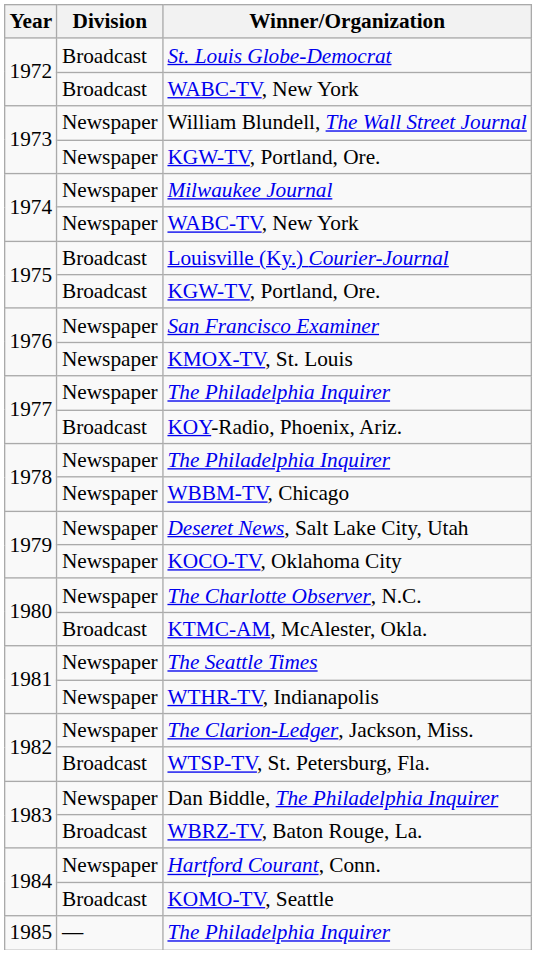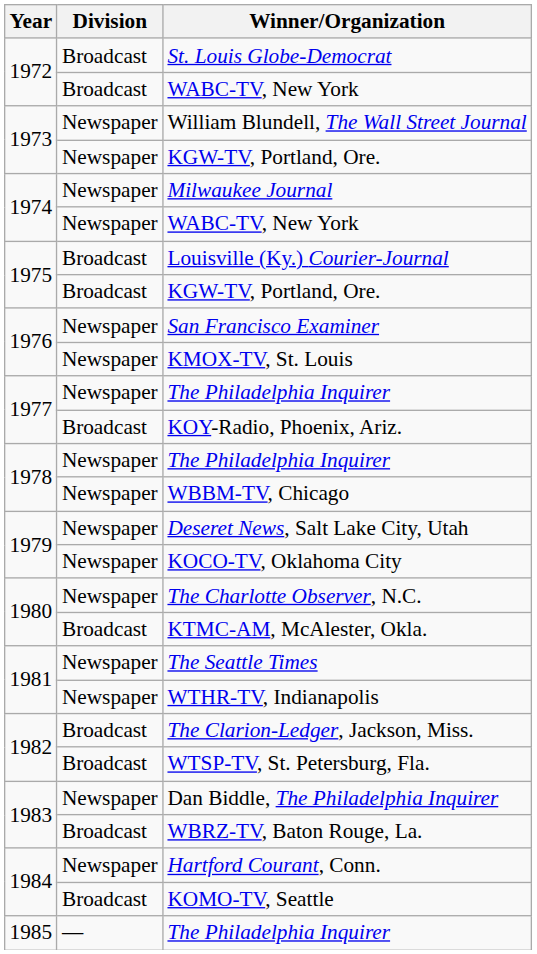 <table class=wikitable sortable>
 <tr>
 <th>Year</th>
 <th>Division</th>
 <th>Winner/Organization</th>
 </tr>
 <tr>
 <td rowspan=2>1972</td>
 <td>Broadcast</td>
 <td><em><a href='#'>St. Louis Globe-Democrat</a></em></td>
 </tr>
 <tr>
 <td>Broadcast</td>
 <td><a href='#'>WABC-TV</a>, New York</td>
 </tr>
 <tr>
 <td rowspan=2>1973</td>
 <td>Newspaper</td>
 <td>William Blundell, <em><a href='#'>The Wall Street Journal</a></em></td>
 </tr>
 <tr>
 <td>Newspaper</td>
 <td><a href='#'>KGW-TV</a>, Portland, Ore.</td>
 </tr>
 <tr>
 <td rowspan=2>1974</td>
 <td>Newspaper</td>
 <td><em><a href='#'>Milwaukee Journal</a></em></td>
 </tr>
 <tr>
 <td>Newspaper</td>
 <td><a href='#'>WABC-TV</a>, New York</td>
 </tr>
 <tr>
 <td rowspan=2>1975</td>
 <td>Broadcast</td>
 <td><a href='#'>Louisville (Ky.) <em>Courier-Journal</em></a></td>
 </tr>
 <tr>
 <td>Broadcast</td>
 <td><a href='#'>KGW-TV</a>, Portland, Ore.</td>
 </tr>
 <tr>
 <td rowspan=2>1976</td>
 <td>Newspaper</td>
 <td><em><a href='#'>San Francisco Examiner</a></em></td>
 </tr>
 <tr>
 <td>Newspaper</td>
 <td><a href='#'>KMOX-TV</a>, St. Louis</td>
 </tr>
 <tr>
 <td rowspan=2>1977</td>
 <td>Newspaper</td>
 <td><em><a href='#'>The Philadelphia Inquirer</a></em></td>
 </tr>
 <tr>
 <td>Broadcast</td>
 <td><a href='#'>KOY</a>-Radio, Phoenix, Ariz.</td>
 </tr>
 <tr>
 <td rowspan=2>1978</td>
 <td>Newspaper</td>
 <td><em><a href='#'>The Philadelphia Inquirer</a></em></td>
 </tr>
 <tr>
 <td>Newspaper</td>
 <td><a href='#'>WBBM-TV</a>, Chicago</td>
 </tr>
 <tr>
 <td rowspan=2>1979</td>
 <td>Newspaper</td>
 <td><em><a href='#'>Deseret News</a></em>, Salt Lake City, Utah</td>
 </tr>
 <tr>
 <td>Newspaper</td>
 <td><a href='#'>KOCO-TV</a>, Oklahoma City</td>
 </tr>
 <tr>
 <td rowspan=2>1980</td>
 <td>Newspaper</td>
 <td><em><a href='#'>The Charlotte Observer</a></em>, N.C.</td>
 </tr>
 <tr>
 <td>Broadcast</td>
 <td><a href='#'>KTMC-AM</a>, McAlester, Okla.</td>
 </tr>
 <tr>
 <td rowspan=2>1981</td>
 <td>Newspaper</td>
 <td><em><a href='#'>The Seattle Times</a></em></td>
 </tr>
 <tr>
 <td>Newspaper</td>
 <td><a href='#'>WTHR-TV</a>, Indianapolis</td>
 </tr>
 <tr>
 <td rowspan=2>1982</td>
-<td>Newspaper</td>
+<td>Broadcast</td>
 <td><em><a href='#'>The Clarion-Ledger</a></em>, Jackson, Miss.</td>
 </tr>
 <tr>
 <td>Broadcast</td>
 <td><a href='#'>WTSP-TV</a>, St. Petersburg, Fla.</td>
 </tr>
 <tr>
 <td rowspan=2>1983</td>
 <td>Newspaper</td>
 <td>Dan Biddle, <em><a href='#'>The Philadelphia Inquirer</a></em></td>
 </tr>
 <tr>
 <td>Broadcast</td>
 <td><a href='#'>WBRZ-TV</a>, Baton Rouge, La.</td>
 </tr>
 <tr>
 <td rowspan=2>1984</td>
 <td>Newspaper</td>
 <td><em><a href='#'>Hartford Courant</a></em>, Conn.</td>
 </tr>
 <tr>
 <td>Broadcast</td>
 <td><a href='#'>KOMO-TV</a>, Seattle</td>
 </tr>
 <tr>
 <td>1985</td>
 <td>—</td>
 <td><em><a href='#'>The Philadelphia Inquirer</a></em></td>
 </tr>
 </table>
